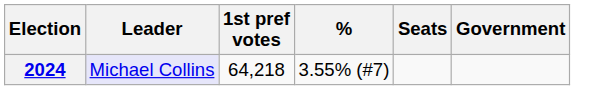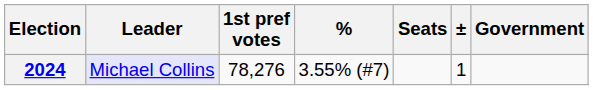 <table class="wikitable" style="text-align:center;">
 <tr>
 <th>Election</th>
 <th>Leader</th>
 <th>1st pref<br>votes</th>
 <th>%</th>
 <th>Seats</th>
+<th>±</th>
 <th>Government</th>
 </tr>
 <tr>
 <th><a href='#'>2024</a></th>
 <td style="background: lavender;"><a href='#'>Michael Collins</a></td>
-<td>64,218</td>
+<td>78,276</td>
 <td>3.55% (#7)</td>
 <td></td>
+<td>1</td>
 <td></td>
 </tr>
 </table>
